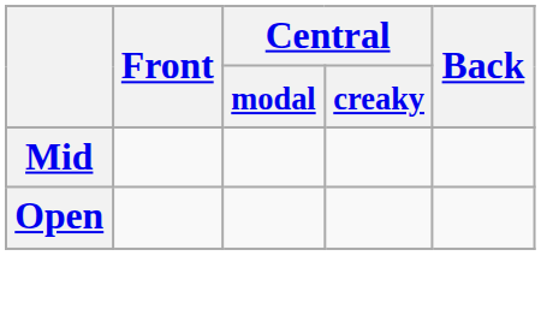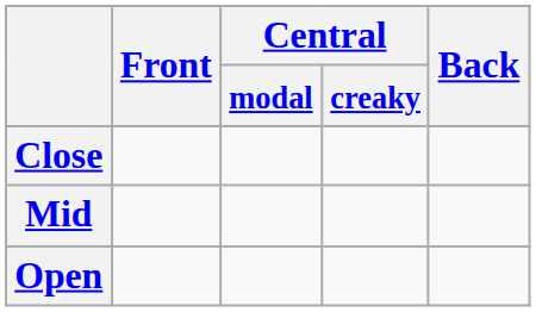 <table class="wikitable" style="text-align:center">
 <tr>
 <th rowspan="2"></th>
 <th rowspan="2"><a href='#'>Front</a></th>
 <th colspan="2"><a href='#'>Central</a></th>
 <th rowspan="2"><a href='#'>Back</a></th>
 </tr>
 <tr>
 <th><small><a href='#'>modal</a></small></th>
 <th><small><a href='#'>creaky</a></small></th>
+</tr>
+<tr>
+<th><a href='#'>Close</a></th>
+<td></td>
+<td></td>
+<td></td>
+<td></td>
 </tr>
 <tr>
 <th><a href='#'>Mid</a></th>
 <td></td>
 <td></td>
 <td></td>
 <td></td>
 </tr>
 <tr>
 <th><a href='#'>Open</a></th>
 <td></td>
 <td></td>
 <td></td>
 <td></td>
 </tr>
 </table>
